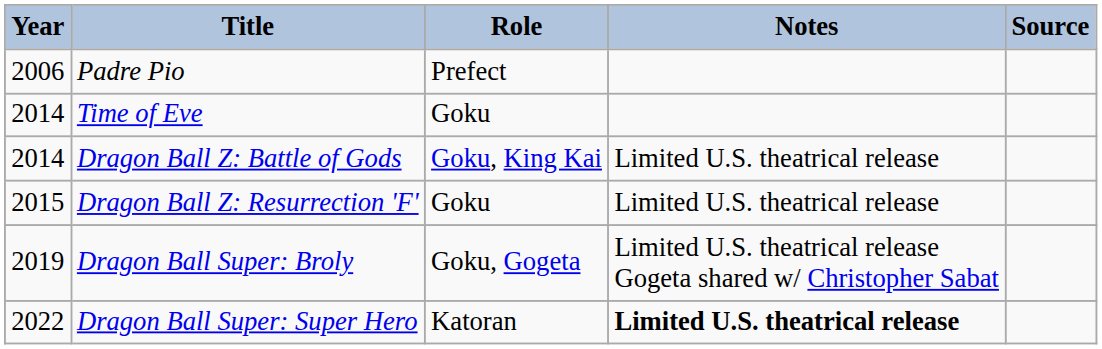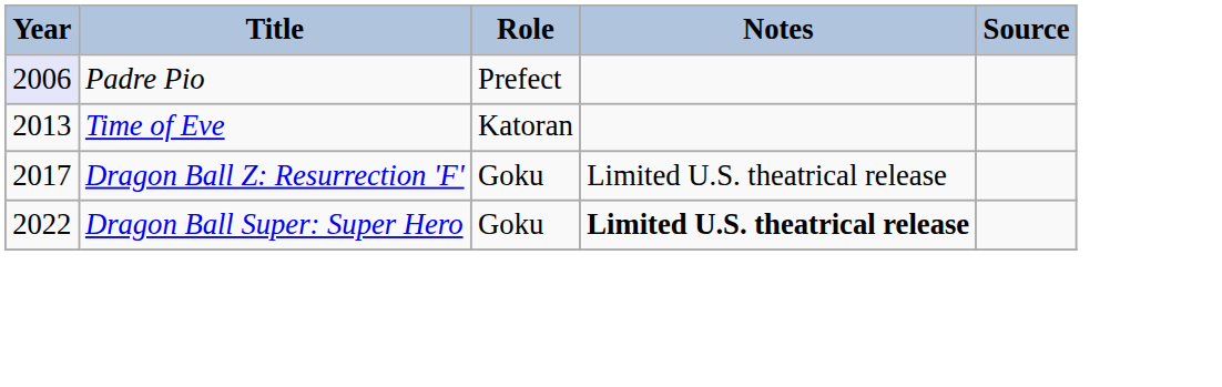 <table class="wikitable sortable plainrowheaders" style="font-size: 90%;">
 <tr>
 <th style="background:#b0c4de;">Year</th>
 <th style="background:#b0c4de;">Title</th>
 <th style="background:#b0c4de;">Role</th>
 <th style="background:#b0c4de;">Notes</th>
 <th style="background:#b0c4de;">Source</th>
 </tr>
 <tr>
-<td>2006</td>
+<td style="background: lavender;">2006</td>
 <td><em>Padre Pio</em></td>
 <td>Prefect</td>
 <td></td>
 <td></td>
 </tr>
 <tr>
-<td>2014</td>
+<td>2013</td>
 <td><em><a href='#'>Time of Eve</a></em></td>
-<td>Goku</td>
+<td>Katoran</td>
 <td></td>
 <td></td>
 </tr>
 <tr>
-<td>2014</td>
-<td><em><a href='#'>Dragon Ball Z: Battle of Gods</a></em></td>
-<td><a href='#'>Goku</a>, <a href='#'>King Kai</a></td>
-<td>Limited U.S. theatrical release</td>
-<td></td>
-</tr>
-<tr>
-<td>2015</td>
+<td>2017</td>
 <td><em><a href='#'>Dragon Ball Z: Resurrection 'F'</a></em></td>
 <td>Goku</td>
 <td>Limited U.S. theatrical release</td>
 <td></td>
 </tr>
 <tr>
-<td>2019</td>
-<td><em><a href='#'>Dragon Ball Super: Broly</a></em></td>
-<td>Goku, <a href='#'>Gogeta</a></td>
-<td>Limited U.S. theatrical release<br>Gogeta shared w/ <a href='#'>Christopher Sabat</a></td>
-<td></td>
-</tr>
-<tr>
 <td>2022</td>
 <td><em><a href='#'>Dragon Ball Super: Super Hero</a></em></td>
-<td>Katoran</td>
+<td>Goku</td>
 <td><strong>Limited U.S. theatrical release</strong></td>
 <td></td>
 </tr>
 </table>
